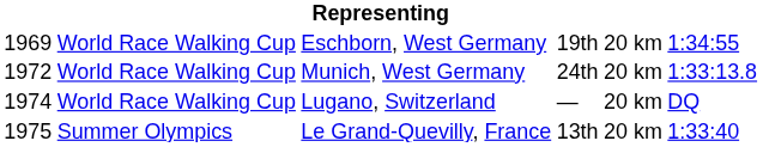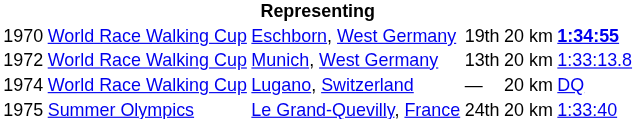 <table>
 <tr>
 <th colspan="6">Representing </th>
 </tr>
 <tr>
-<td>1969</td>
+<td>1970</td>
 <td><a href='#'>World Race Walking Cup</a></td>
 <td><a href='#'>Eschborn</a>, <a href='#'>West Germany</a></td>
 <td>19th</td>
 <td>20 km</td>
-<td><a href='#'>1:34:55</a></td>
+<td><strong><a href='#'>1:34:55</a></strong></td>
 </tr>
 <tr>
 <td>1972</td>
 <td><a href='#'>World Race Walking Cup</a></td>
 <td><a href='#'>Munich</a>, <a href='#'>West Germany</a></td>
-<td>24th</td>
+<td>13th</td>
 <td>20 km</td>
 <td><a href='#'>1:33:13.8</a></td>
 </tr>
 <tr>
 <td>1974</td>
 <td><a href='#'>World Race Walking Cup</a></td>
 <td><a href='#'>Lugano</a>, <a href='#'>Switzerland</a></td>
 <td>—</td>
 <td>20 km</td>
 <td><a href='#'>DQ</a></td>
 </tr>
 <tr>
 <td>1975</td>
 <td><a href='#'>Summer Olympics</a></td>
 <td><a href='#'>Le Grand-Quevilly</a>, <a href='#'>France</a></td>
-<td>13th</td>
+<td>24th</td>
 <td>20 km</td>
 <td><a href='#'>1:33:40</a></td>
 </tr>
 </table>
